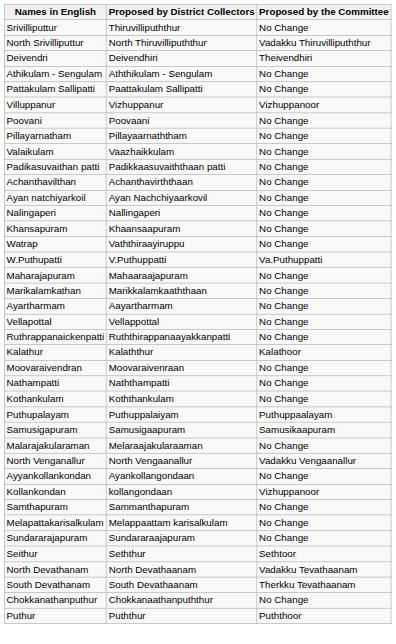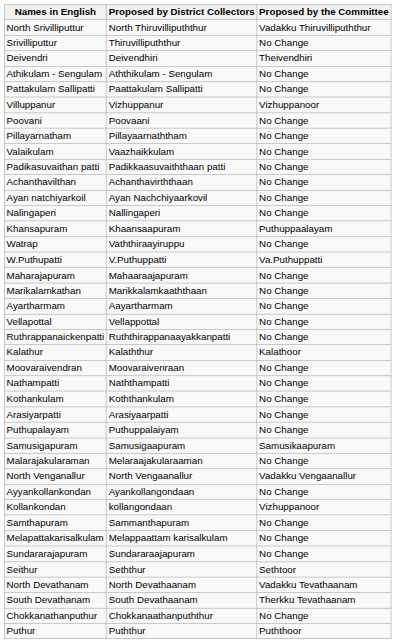 <table class="wikitable">
 <tr>
 <th>Names in English</th>
 <th>Proposed by District Collectors</th>
 <th>Proposed by the Committee</th>
 </tr>
 <tr>
+<td>North  Srivilliputtur</td>
+<td>North Thiruvillipuththur</td>
+<td>Vadakku Thiruvillipuththur</td>
+</tr>
+<tr>
 <td>Srivilliputtur</td>
 <td>Thiruvillipuththur</td>
 <td>No Change</td>
-</tr>
-<tr>
-<td>North  Srivilliputtur</td>
-<td>North Thiruvillipuththur</td>
-<td>Vadakku Thiruvillipuththur</td>
 </tr>
 <tr>
 <td>Deivendri</td>
 <td>Deivendhiri</td>
 <td>Theivendhiri</td>
 </tr>
 <tr>
 <td>Athikulam  - Sengulam</td>
 <td>Aththikulam - Sengulam</td>
 <td>No Change</td>
 </tr>
 <tr>
 <td>Pattakulam  Sallipatti</td>
 <td>Paattakulam Sallipatti</td>
 <td>No Change</td>
 </tr>
 <tr>
 <td>Villuppanur</td>
 <td>Vizhuppanur</td>
 <td>Vizhuppanoor</td>
 </tr>
 <tr>
 <td>Poovani</td>
 <td>Poovaani</td>
 <td>No Change</td>
 </tr>
 <tr>
 <td>Pillayarnatham</td>
 <td>Pillayaarnaththam</td>
 <td>No Change</td>
 </tr>
 <tr>
 <td>Valaikulam</td>
 <td>Vaazhaikkulam</td>
 <td>No Change</td>
 </tr>
 <tr>
 <td>Padikasuvaithan  patti</td>
 <td>Padikkaasuvaiththaan patti</td>
 <td>No Change</td>
 </tr>
 <tr>
 <td>Achanthavilthan</td>
 <td>Achanthavirththaan</td>
 <td>No Change</td>
 </tr>
 <tr>
 <td>Ayan  natchiyarkoil</td>
 <td>Ayan Nachchiyaarkovil</td>
 <td>No Change</td>
 </tr>
 <tr>
 <td>Nalingaperi</td>
 <td>Nallingaperi</td>
 <td>No Change</td>
 </tr>
 <tr>
 <td>Khansapuram</td>
 <td>Khaansaapuram</td>
-<td>No Change</td>
+<td>Puthuppaalayam</td>
 </tr>
 <tr>
 <td>Watrap</td>
 <td>Vaththiraayiruppu</td>
 <td>No Change</td>
 </tr>
 <tr>
 <td>W.Puthupatti</td>
 <td>V.Puthuppatti</td>
 <td>Va.Puthuppatti</td>
 </tr>
 <tr>
 <td>Maharajapuram</td>
 <td>Mahaaraajapuram</td>
 <td>No Change</td>
 </tr>
 <tr>
 <td>Marikalamkathan</td>
 <td>Marikkalamkaaththaan</td>
 <td>No Change</td>
 </tr>
 <tr>
 <td>Ayartharmam</td>
 <td>Aayartharmam</td>
 <td>No Change</td>
 </tr>
 <tr>
 <td>Vellapottal</td>
 <td>Vellappottal</td>
 <td>No Change</td>
 </tr>
 <tr>
 <td>Ruthrappanaickenpatti</td>
 <td>Ruththirappanaayakkanpatti</td>
 <td>No Change</td>
 </tr>
 <tr>
 <td>Kalathur</td>
 <td>Kalaththur</td>
 <td>Kalathoor</td>
 </tr>
 <tr>
 <td>Moovaraivendran</td>
 <td>Moovaraivenraan</td>
 <td>No Change</td>
 </tr>
 <tr>
 <td>Nathampatti</td>
 <td>Naththampatti</td>
 <td>No Change</td>
 </tr>
 <tr>
 <td>Kothankulam</td>
 <td>Koththankulam</td>
 <td>No Change</td>
 </tr>
 <tr>
+<td>Arasiyarpatti</td>
+<td>Arasiyaarpatti</td>
+<td>No Change</td>
+</tr>
+<tr>
 <td>Puthupalayam</td>
 <td>Puthuppalaiyam</td>
-<td>Puthuppaalayam</td>
+<td>No Change</td>
 </tr>
 <tr>
 <td>Samusigapuram</td>
 <td>Samusigaapuram</td>
 <td>Samusikaapuram</td>
 </tr>
 <tr>
 <td>Malarajakularaman</td>
 <td>Melaraajakularaaman</td>
 <td>No Change</td>
 </tr>
 <tr>
 <td>North  Venganallur</td>
 <td>North Vengaanallur</td>
 <td>Vadakku Vengaanallur</td>
 </tr>
 <tr>
 <td>Ayyankollankondan</td>
 <td>Ayankollangondaan</td>
 <td>No Change</td>
 </tr>
 <tr>
 <td>Kollankondan</td>
 <td>kollangondaan</td>
 <td>Vizhuppanoor</td>
 </tr>
 <tr>
 <td>Samthapuram</td>
 <td>Sammanthapuram</td>
 <td>No Change</td>
 </tr>
 <tr>
 <td>Melapattakarisalkulam</td>
 <td>Melappaattam karisalkulam</td>
 <td>No Change</td>
 </tr>
 <tr>
 <td>Sundararajapuram</td>
 <td>Sundararaajapuram</td>
 <td>No Change</td>
 </tr>
 <tr>
 <td>Seithur</td>
 <td>Seththur</td>
 <td>Sethtoor</td>
 </tr>
 <tr>
 <td>North  Devathanam</td>
 <td>North Devathaanam</td>
 <td>Vadakku Tevathaanam</td>
 </tr>
 <tr>
 <td>South  Devathanam</td>
 <td>South Devathaanam</td>
 <td>Therkku Tevathaanam</td>
 </tr>
 <tr>
 <td>Chokkanathanputhur</td>
 <td>Chokkanaathanpuththur</td>
 <td>No Change</td>
 </tr>
 <tr>
 <td>Puthur</td>
 <td>Puththur</td>
 <td>Puththoor</td>
 </tr>
 </table>
